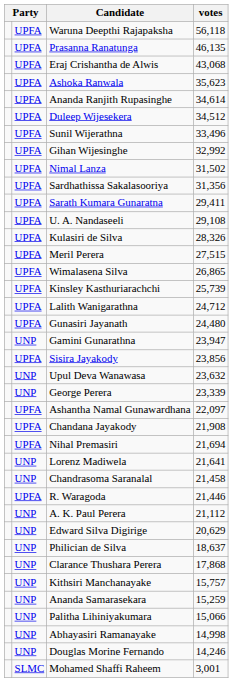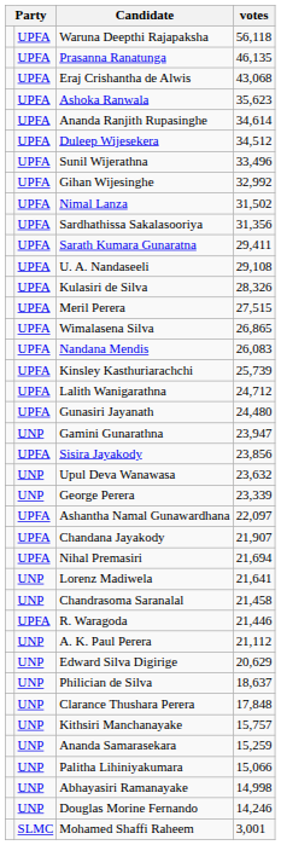 <table class="wikitable sortable mw-collapsible">
 <tr>
 <th colspan="2">Party</th>
 <th>Candidate</th>
 <th>votes</th>
 </tr>
 <tr>
 <td bgcolor=> </td>
 <td align=left><a href='#'>UPFA</a></td>
 <td>Waruna Deepthi Rajapaksha</td>
 <td>56,118</td>
 </tr>
 <tr>
 <td bgcolor=> </td>
 <td align=left><a href='#'>UPFA</a></td>
 <td><a href='#'>Prasanna Ranatunga</a></td>
 <td>46,135</td>
 </tr>
 <tr>
 <td bgcolor=> </td>
 <td align=left><a href='#'>UPFA</a></td>
 <td>Eraj Crishantha de Alwis</td>
 <td>43,068</td>
 </tr>
 <tr>
 <td bgcolor=> </td>
 <td align=left><a href='#'>UPFA</a></td>
 <td><a href='#'>Ashoka Ranwala</a></td>
 <td>35,623</td>
 </tr>
 <tr>
 <td bgcolor=> </td>
 <td align=left><a href='#'>UPFA</a></td>
 <td>Ananda Ranjith Rupasinghe</td>
 <td>34,614</td>
 </tr>
 <tr>
 <td bgcolor=> </td>
 <td align=left><a href='#'>UPFA</a></td>
 <td><a href='#'>Duleep Wijesekera</a></td>
 <td>34,512</td>
 </tr>
 <tr>
 <td bgcolor=> </td>
 <td align=left><a href='#'>UPFA</a></td>
 <td>Sunil Wijerathna</td>
 <td>33,496</td>
 </tr>
 <tr>
 <td bgcolor=> </td>
 <td align=left><a href='#'>UPFA</a></td>
 <td>Gihan Wijesinghe</td>
 <td>32,992</td>
 </tr>
 <tr>
 <td bgcolor=> </td>
 <td align=left><a href='#'>UPFA</a></td>
 <td><a href='#'>Nimal Lanza</a></td>
 <td>31,502</td>
 </tr>
 <tr>
 <td bgcolor=> </td>
 <td align=left><a href='#'>UPFA</a></td>
 <td>Sardhathissa Sakalasooriya</td>
 <td>31,356</td>
 </tr>
 <tr>
 <td bgcolor=> </td>
 <td align=left><a href='#'>UPFA</a></td>
 <td><a href='#'>Sarath Kumara Gunaratna</a></td>
 <td>29,411</td>
 </tr>
 <tr>
 <td bgcolor=> </td>
 <td align=left><a href='#'>UPFA</a></td>
 <td>U. A. Nandaseeli</td>
 <td>29,108</td>
 </tr>
 <tr>
 <td bgcolor=> </td>
 <td align=left><a href='#'>UPFA</a></td>
 <td>Kulasiri de Silva</td>
 <td>28,326</td>
 </tr>
 <tr>
 <td bgcolor=> </td>
 <td align=left><a href='#'>UPFA</a></td>
 <td>Meril Perera</td>
 <td>27,515</td>
 </tr>
 <tr>
 <td bgcolor=> </td>
 <td align=left><a href='#'>UPFA</a></td>
 <td>Wimalasena Silva</td>
 <td>26,865</td>
 </tr>
 <tr>
 <td bgcolor=> </td>
 <td align=left><a href='#'>UPFA</a></td>
+<td><a href='#'>Nandana Mendis</a></td>
+<td>26,083</td>
+</tr>
+<tr>
+<td bgcolor=> </td>
+<td align=left><a href='#'>UPFA</a></td>
 <td>Kinsley Kasthuriarachchi</td>
 <td>25,739</td>
 </tr>
 <tr>
 <td bgcolor=> </td>
 <td align=left><a href='#'>UPFA</a></td>
 <td>Lalith Wanigarathna</td>
 <td>24,712</td>
 </tr>
 <tr>
 <td bgcolor=> </td>
 <td align=left><a href='#'>UPFA</a></td>
 <td>Gunasiri Jayanath</td>
 <td>24,480</td>
 </tr>
 <tr>
 <td bgcolor=> </td>
 <td align=left><a href='#'>UNP</a></td>
 <td>Gamini Gunarathna</td>
 <td>23,947</td>
 </tr>
 <tr>
 <td bgcolor=> </td>
 <td align=left><a href='#'>UPFA</a></td>
 <td><a href='#'>Sisira Jayakody</a></td>
 <td>23,856</td>
 </tr>
 <tr>
 <td bgcolor=> </td>
 <td align=left><a href='#'>UNP</a></td>
 <td>Upul Deva Wanawasa</td>
 <td>23,632</td>
 </tr>
 <tr>
 <td bgcolor=> </td>
 <td align=left><a href='#'>UNP</a></td>
 <td>George Perera</td>
 <td>23,339</td>
 </tr>
 <tr>
 <td bgcolor=> </td>
 <td align=left><a href='#'>UPFA</a></td>
 <td>Ashantha Namal Gunawardhana</td>
 <td>22,097</td>
 </tr>
 <tr>
 <td bgcolor=> </td>
 <td align=left><a href='#'>UPFA</a></td>
 <td>Chandana Jayakody</td>
-<td>21,908</td>
+<td>21,907</td>
 </tr>
 <tr>
 <td bgcolor=> </td>
 <td align=left><a href='#'>UPFA</a></td>
 <td>Nihal Premasiri</td>
 <td>21,694</td>
 </tr>
 <tr>
 <td bgcolor=> </td>
 <td align=left><a href='#'>UNP</a></td>
 <td>Lorenz Madiwela</td>
 <td>21,641</td>
 </tr>
 <tr>
 <td bgcolor=> </td>
 <td align=left><a href='#'>UNP</a></td>
 <td>Chandrasoma Saranalal</td>
 <td>21,458</td>
 </tr>
 <tr>
 <td bgcolor=> </td>
 <td align=left><a href='#'>UPFA</a></td>
 <td>R. Waragoda</td>
 <td>21,446</td>
 </tr>
 <tr>
 <td bgcolor=> </td>
 <td align=left><a href='#'>UNP</a></td>
 <td>A. K. Paul Perera</td>
 <td>21,112</td>
 </tr>
 <tr>
 <td bgcolor=> </td>
 <td align=left><a href='#'>UNP</a></td>
 <td>Edward Silva Digirige</td>
 <td>20,629</td>
 </tr>
 <tr>
 <td bgcolor=> </td>
 <td align=left><a href='#'>UNP</a></td>
 <td>Philician de Silva</td>
 <td>18,637</td>
 </tr>
 <tr>
 <td bgcolor=> </td>
 <td align=left><a href='#'>UNP</a></td>
 <td>Clarance Thushara Perera</td>
-<td>17,868</td>
+<td>17,848</td>
 </tr>
 <tr>
 <td bgcolor=> </td>
 <td align=left><a href='#'>UNP</a></td>
 <td>Kithsiri Manchanayake</td>
 <td>15,757</td>
 </tr>
 <tr>
 <td bgcolor=> </td>
 <td align=left><a href='#'>UNP</a></td>
 <td>Ananda Samarasekara</td>
 <td>15,259</td>
 </tr>
 <tr>
 <td bgcolor=> </td>
 <td align=left><a href='#'>UNP</a></td>
 <td>Palitha Lihiniyakumara</td>
 <td>15,066</td>
 </tr>
 <tr>
 <td bgcolor=> </td>
 <td align=left><a href='#'>UNP</a></td>
 <td>Abhayasiri Ramanayake</td>
 <td>14,998</td>
 </tr>
 <tr>
 <td bgcolor=> </td>
 <td align=left><a href='#'>UNP</a></td>
 <td>Douglas Morine Fernando</td>
 <td>14,246</td>
 </tr>
 <tr>
 <td bgcolor=> </td>
 <td align=left><a href='#'>SLMC</a></td>
 <td>Mohamed Shaffi Raheem</td>
 <td>3,001</td>
 </tr>
 </table>
